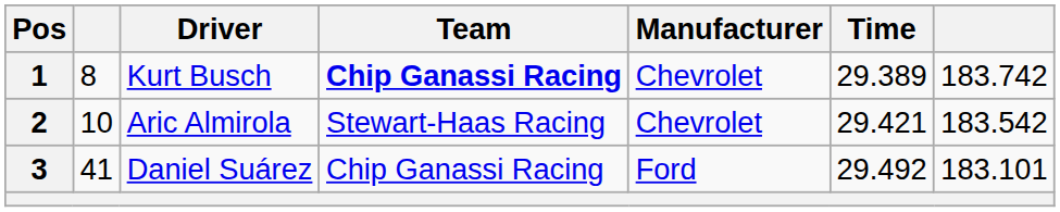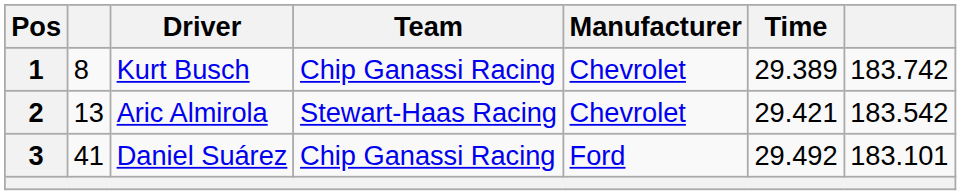 <table class="wikitable" style="font-size:95%">
 <tr>
 <th>Pos</th>
 <th></th>
 <th>Driver</th>
 <th>Team</th>
 <th>Manufacturer</th>
 <th>Time</th>
 <th></th>
 </tr>
 <tr>
 <th>1</th>
 <td>8</td>
 <td><a href='#'>Kurt Busch</a></td>
-<td><strong><a href='#'>Chip Ganassi Racing</a></strong></td>
+<td><a href='#'>Chip Ganassi Racing</a></td>
 <td><a href='#'>Chevrolet</a></td>
 <td>29.389</td>
 <td>183.742</td>
 </tr>
 <tr>
 <th>2</th>
-<td>10</td>
+<td>13</td>
 <td><a href='#'>Aric Almirola</a></td>
 <td><a href='#'>Stewart-Haas Racing</a></td>
 <td><a href='#'>Chevrolet</a></td>
 <td>29.421</td>
 <td>183.542</td>
 </tr>
 <tr>
 <th>3</th>
 <td>41</td>
 <td><a href='#'>Daniel Suárez</a></td>
 <td><a href='#'>Chip Ganassi Racing</a></td>
 <td><a href='#'>Ford</a></td>
 <td>29.492</td>
 <td>183.101</td>
 </tr>
 <tr>
 <th colspan="7"></th>
 </tr>
 </table>
